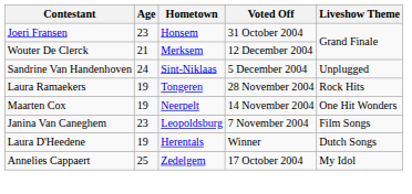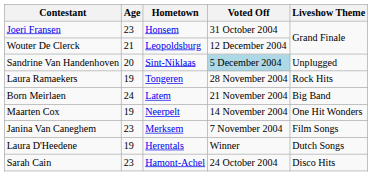 <table class="wikitable" style="font-size: 90%;">
 <tr>
 <th>Contestant</th>
 <th>Age</th>
 <th>Hometown</th>
 <th>Voted Off</th>
 <th>Liveshow Theme</th>
 </tr>
 <tr>
 <td><a href='#'>Joeri Fransen</a></td>
 <td>23</td>
 <td><a href='#'>Honsem</a></td>
 <td>31 October 2004</td>
 <td rowspan = "2">Grand Finale</td>
 </tr>
 <tr>
 <td>Wouter De Clerck</td>
 <td>21</td>
-<td><a href='#'>Merksem</a></td>
+<td><a href='#'>Leopoldsburg</a></td>
 <td>12 December 2004</td>
 </tr>
 <tr>
 <td>Sandrine Van Handenhoven</td>
-<td>24</td>
+<td>20</td>
 <td><a href='#'>Sint-Niklaas</a></td>
-<td>5 December 2004</td>
+<td style="background: lightblue;">5 December 2004</td>
 <td>Unplugged</td>
 </tr>
 <tr>
 <td>Laura Ramaekers</td>
 <td>19</td>
 <td><a href='#'>Tongeren</a></td>
 <td>28 November 2004</td>
 <td>Rock Hits</td>
+</tr>
+<tr>
+<td>Born Meirlaen</td>
+<td>24</td>
+<td><a href='#'>Latem</a></td>
+<td>21 November 2004</td>
+<td>Big Band</td>
 </tr>
 <tr>
 <td>Maarten Cox</td>
 <td>19</td>
 <td><a href='#'>Neerpelt</a></td>
 <td>14 November 2004</td>
 <td>One Hit Wonders</td>
 </tr>
 <tr>
 <td>Janina Van Caneghem</td>
 <td>23</td>
-<td><a href='#'>Leopoldsburg</a></td>
+<td><a href='#'>Merksem</a></td>
 <td>7 November 2004</td>
 <td>Film Songs</td>
 </tr>
 <tr>
 <td>Laura D'Heedene</td>
 <td>19</td>
 <td><a href='#'>Herentals</a></td>
 <td>Winner</td>
 <td>Dutch Songs</td>
 </tr>
 <tr>
-<td>Annelies Cappaert</td>
-<td>25</td>
-<td><a href='#'>Zedelgem</a></td>
-<td>17 October 2004</td>
-<td>My Idol</td>
+<td>Sarah Cain</td>
+<td>23</td>
+<td><a href='#'>Hamont-Achel</a></td>
+<td>24 October 2004</td>
+<td>Disco Hits</td>
 </tr>
 </table>
